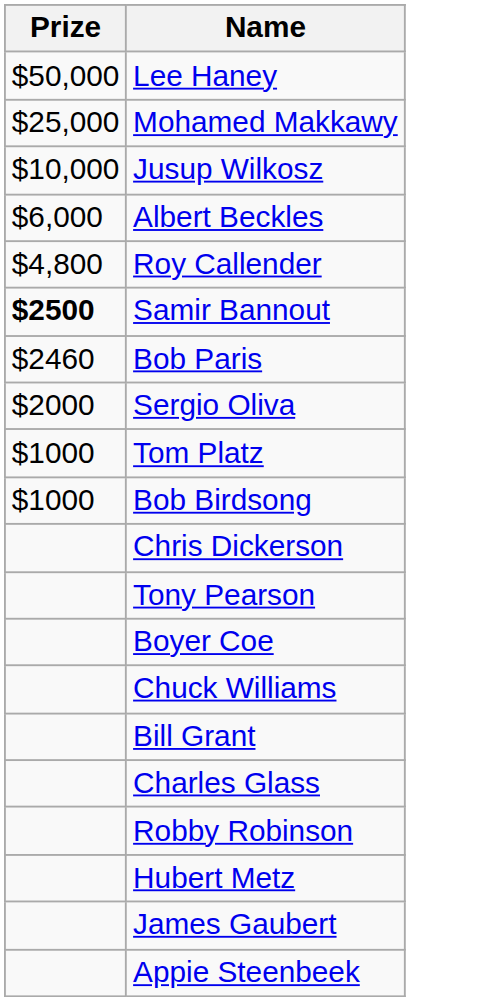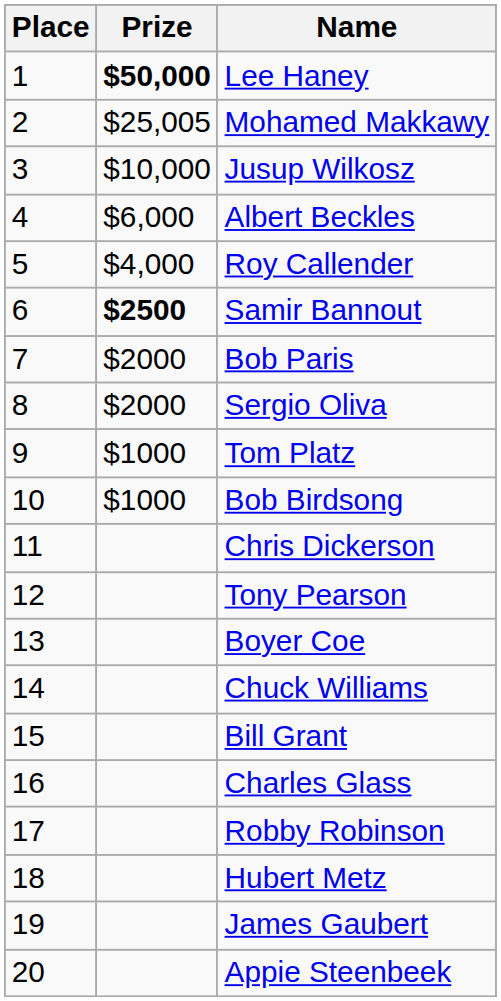 <table class="wikitable">
 <tr>
+<th>Place</th>
 <th>Prize</th>
 <th>Name</th>
 </tr>
 <tr>
-<td>$50,000</td>
+<td>1</td>
+<td><strong>$50,000</strong></td>
 <td> <a href='#'>Lee Haney</a></td>
 </tr>
 <tr>
-<td>$25,000</td>
+<td>2</td>
+<td>$25,005</td>
 <td> <a href='#'>Mohamed Makkawy</a></td>
 </tr>
 <tr>
+<td>3</td>
 <td>$10,000</td>
 <td> <a href='#'>Jusup Wilkosz</a></td>
 </tr>
 <tr>
+<td>4</td>
 <td>$6,000</td>
 <td> <a href='#'>Albert Beckles</a></td>
 </tr>
 <tr>
-<td>$4,800</td>
+<td>5</td>
+<td>$4,000</td>
 <td> <a href='#'>Roy Callender</a></td>
 </tr>
 <tr>
+<td>6</td>
 <td><strong>$2500</strong></td>
 <td> <a href='#'>Samir Bannout</a></td>
 </tr>
 <tr>
-<td>$2460</td>
+<td>7</td>
+<td>$2000</td>
 <td> <a href='#'>Bob Paris</a></td>
 </tr>
 <tr>
+<td>8</td>
 <td>$2000</td>
 <td> <a href='#'>Sergio Oliva</a></td>
 </tr>
 <tr>
+<td>9</td>
 <td>$1000</td>
 <td> <a href='#'>Tom Platz</a></td>
 </tr>
 <tr>
+<td>10</td>
 <td>$1000</td>
 <td> <a href='#'>Bob Birdsong</a></td>
 </tr>
 <tr>
+<td>11</td>
 <td></td>
 <td> <a href='#'>Chris Dickerson</a></td>
 </tr>
 <tr>
+<td>12</td>
 <td></td>
 <td> <a href='#'>Tony Pearson</a></td>
 </tr>
 <tr>
+<td>13</td>
 <td></td>
 <td> <a href='#'>Boyer Coe</a></td>
 </tr>
 <tr>
+<td>14</td>
 <td></td>
 <td> <a href='#'>Chuck Williams</a></td>
 </tr>
 <tr>
+<td>15</td>
 <td></td>
 <td> <a href='#'>Bill Grant</a></td>
 </tr>
 <tr>
+<td>16</td>
 <td></td>
 <td> <a href='#'>Charles Glass</a></td>
 </tr>
 <tr>
+<td>17</td>
 <td></td>
 <td> <a href='#'>Robby Robinson</a></td>
 </tr>
 <tr>
+<td>18</td>
 <td></td>
 <td> <a href='#'>Hubert Metz</a></td>
 </tr>
 <tr>
+<td>19</td>
 <td></td>
 <td> <a href='#'>James Gaubert</a></td>
 </tr>
 <tr>
+<td>20</td>
 <td></td>
 <td> <a href='#'>Appie Steenbeek</a></td>
 </tr>
 </table>
